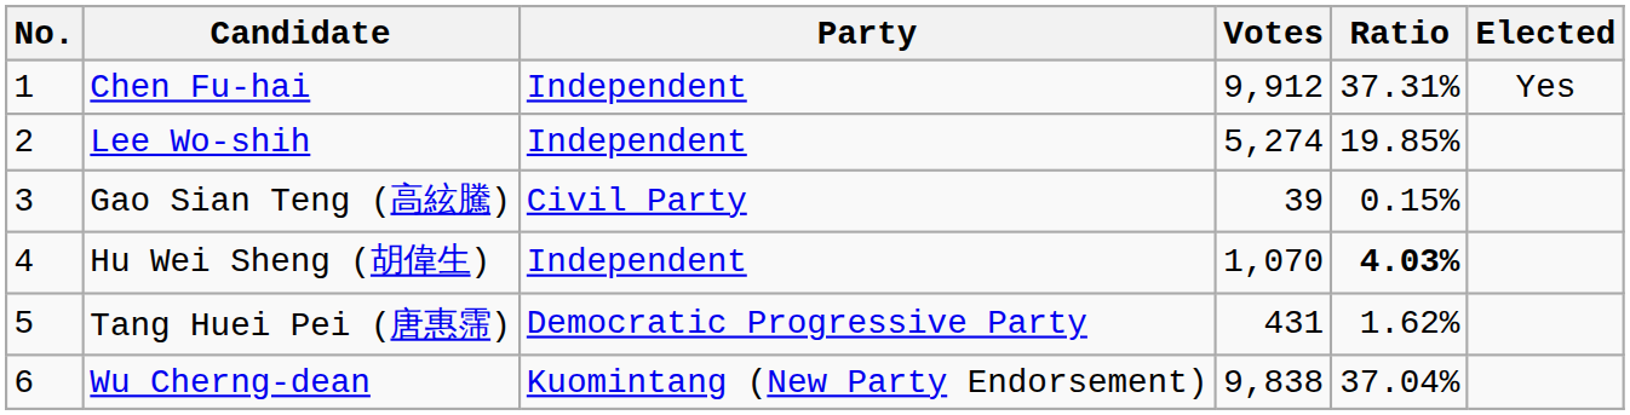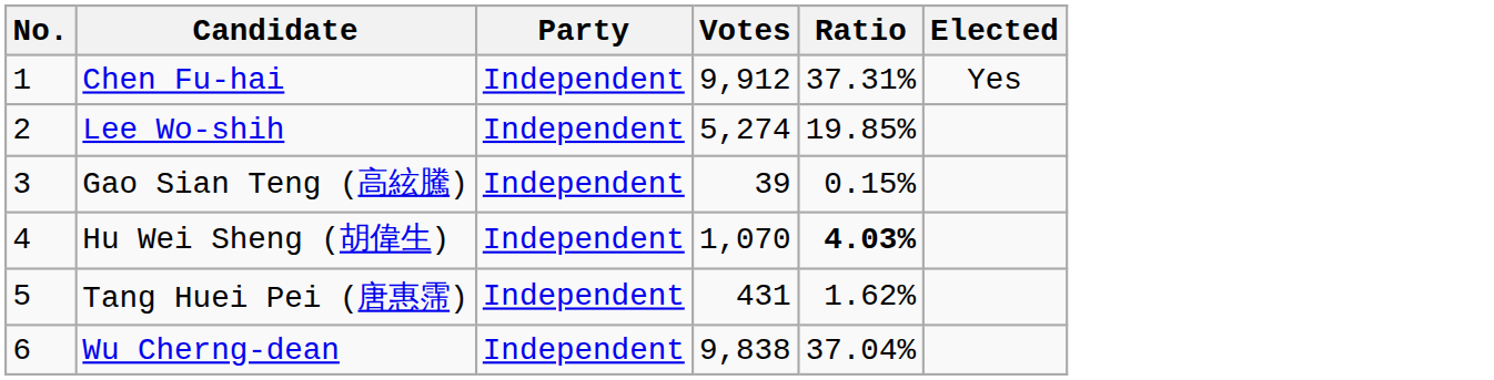 <table class=wikitable>
 <tr>
 <th>No.</th>
 <th>Candidate</th>
 <th>Party</th>
 <th>Votes</th>
 <th>Ratio</th>
 <th>Elected</th>
 </tr>
 <tr>
 <td>1</td>
 <td><a href='#'>Chen Fu-hai</a></td>
 <td><a href='#'>Independent</a></td>
 <td align="right">9,912</td>
 <td align="right">37.31%</td>
 <td align="center">Yes</td>
 </tr>
 <tr>
 <td>2</td>
 <td><a href='#'>Lee Wo-shih</a></td>
 <td><a href='#'>Independent</a></td>
 <td align="right">5,274</td>
 <td align="right">19.85%</td>
 <td></td>
 </tr>
 <tr>
 <td>3</td>
 <td>Gao Sian Teng  (<a href='#'>高絃騰</a>)</td>
-<td><a href='#'>Civil Party</a></td>
+<td><a href='#'>Independent</a></td>
 <td align="right">39</td>
 <td align="right">0.15%</td>
 <td></td>
 </tr>
 <tr>
 <td>4</td>
 <td>Hu Wei Sheng  (<a href='#'>胡偉生</a>)</td>
 <td><a href='#'>Independent</a></td>
 <td align="right">1,070</td>
 <td align="right"><strong>4.03%</strong></td>
 <td></td>
 </tr>
 <tr>
 <td>5</td>
 <td>Tang Huei Pei  (<a href='#'>唐惠霈</a>)</td>
-<td><a href='#'>Democratic Progressive Party</a></td>
+<td><a href='#'>Independent</a></td>
 <td align="right">431</td>
 <td align="right">1.62%</td>
 <td></td>
 </tr>
 <tr>
 <td>6</td>
 <td><a href='#'>Wu Cherng-dean</a></td>
-<td><a href='#'>Kuomintang</a> <span> (<a href='#'>New Party</a> Endorsement)</span></td>
+<td><a href='#'>Independent</a></td>
 <td align="right">9,838</td>
 <td align="right">37.04%</td>
 <td></td>
 </tr>
 </table>
